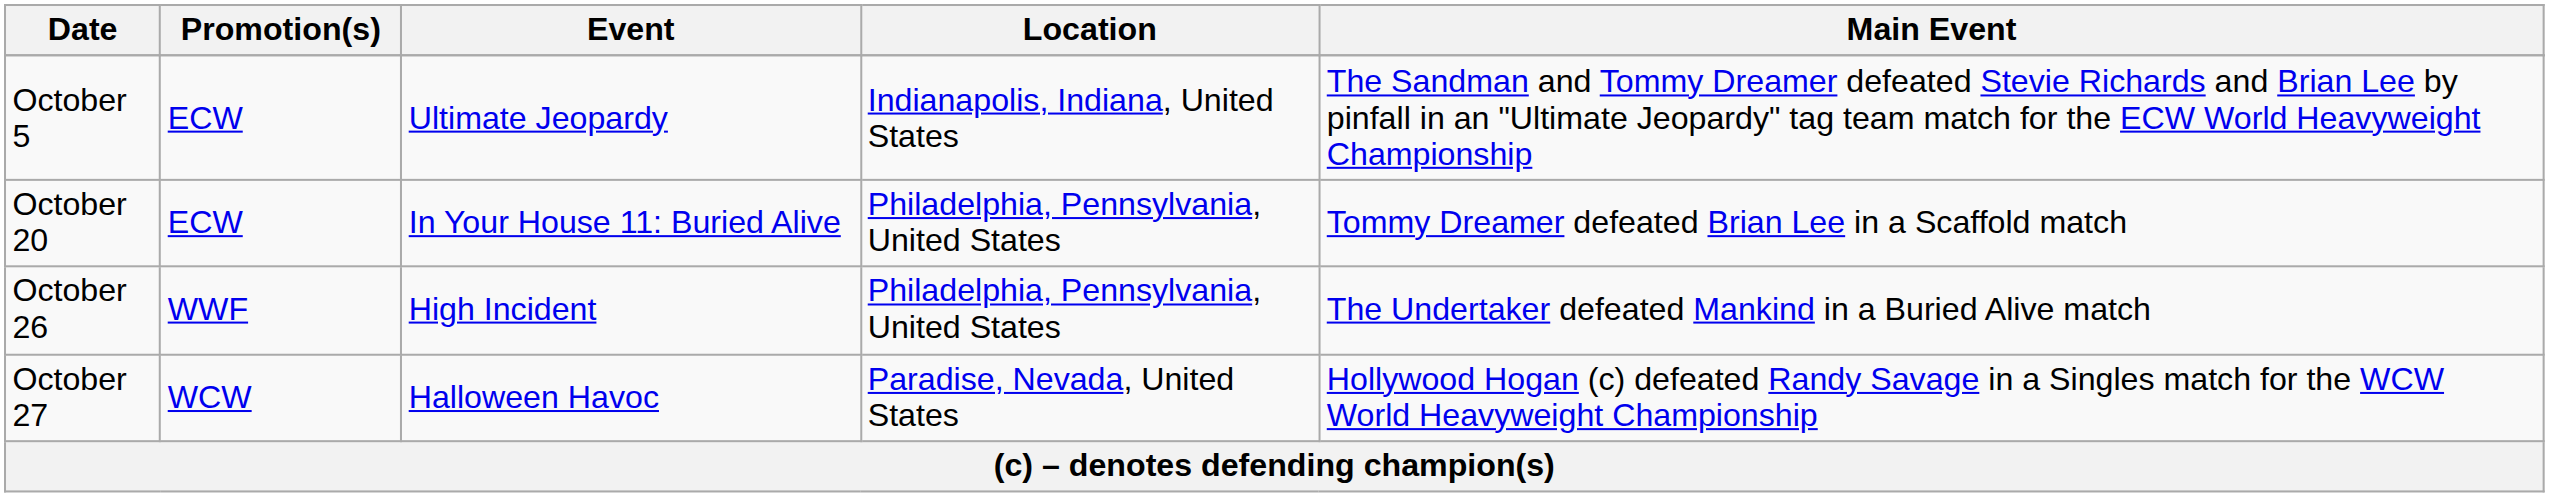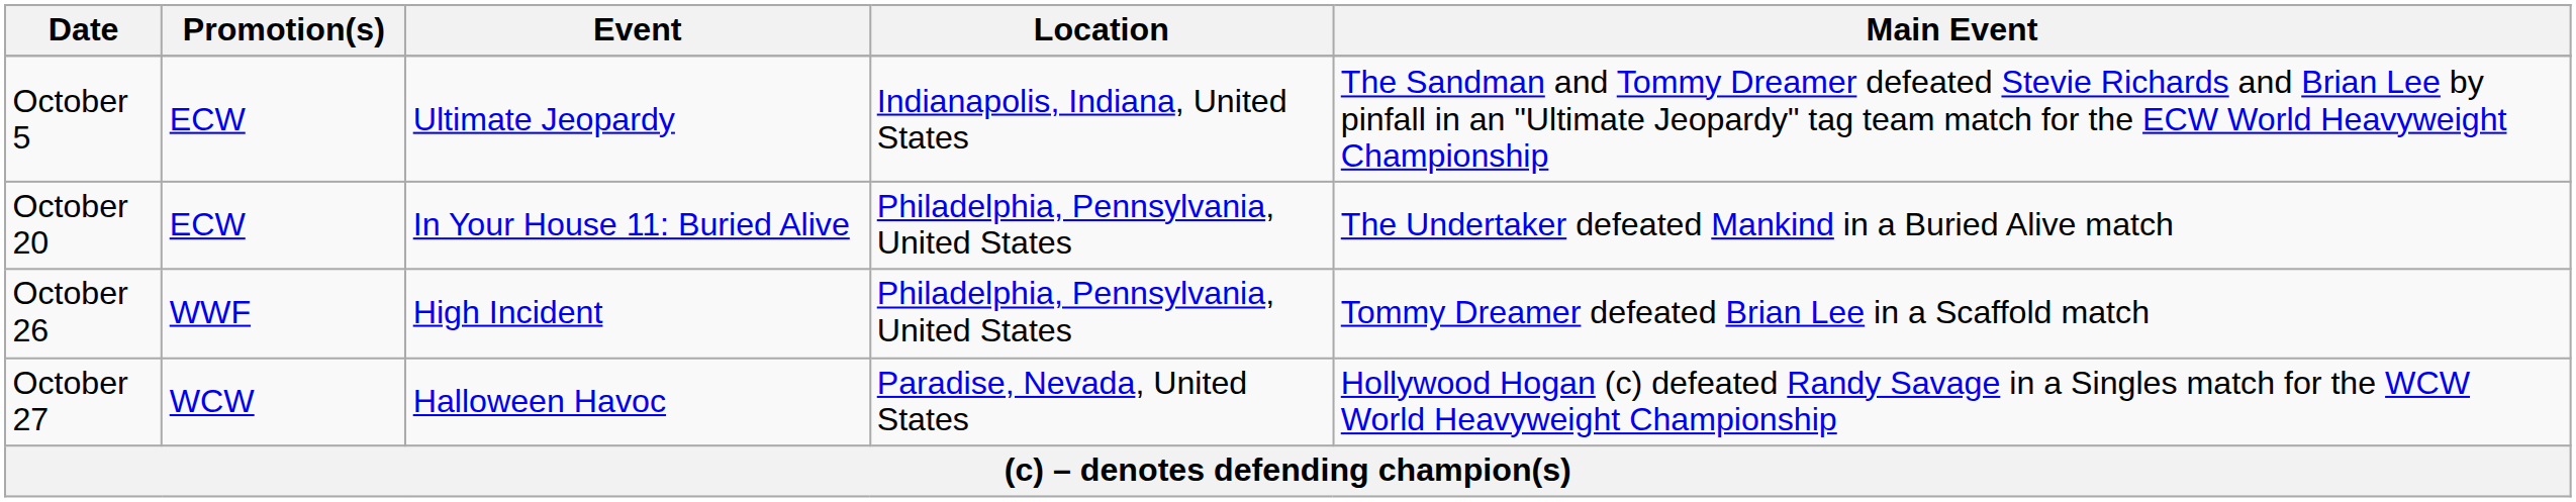 <table class="wikitable" style="width:100%;">
 <tr>
 <th width="5%">Date</th>
 <th width="5%">Promotion(s)</th>
 <th style="width:15%;">Event</th>
 <th style="width:15%;">Location</th>
 <th style="width:40%;">Main Event</th>
 </tr>
 <tr style="width:20%;" |Notes>
 </tr>
 <tr>
 <td>October 5</td>
 <td><a href='#'>ECW</a></td>
 <td><a href='#'>Ultimate Jeopardy</a></td>
 <td><a href='#'>Indianapolis, Indiana</a>, United States</td>
 <td><a href='#'>The Sandman</a> and <a href='#'>Tommy Dreamer</a> defeated <a href='#'>Stevie Richards</a> and <a href='#'>Brian Lee</a> by pinfall in an "Ultimate Jeopardy" tag team match for the <a href='#'>ECW World Heavyweight Championship</a></td>
 </tr>
 <tr>
 <td>October 20</td>
 <td><a href='#'>ECW</a></td>
 <td><a href='#'>In Your House 11: Buried Alive</a></td>
 <td><a href='#'>Philadelphia, Pennsylvania</a>, United States</td>
-<td><a href='#'>Tommy Dreamer</a> defeated <a href='#'>Brian Lee</a> in a Scaffold match</td>
+<td><a href='#'>The Undertaker</a> defeated <a href='#'>Mankind</a> in a Buried Alive match</td>
 </tr>
 <tr>
 <td>October 26</td>
 <td><a href='#'>WWF</a></td>
 <td><a href='#'>High Incident</a></td>
 <td><a href='#'>Philadelphia, Pennsylvania</a>, United States</td>
-<td><a href='#'>The Undertaker</a> defeated <a href='#'>Mankind</a> in a Buried Alive match</td>
+<td><a href='#'>Tommy Dreamer</a> defeated <a href='#'>Brian Lee</a> in a Scaffold match</td>
 </tr>
 <tr>
 <td>October 27</td>
 <td><a href='#'>WCW</a></td>
 <td><a href='#'>Halloween Havoc</a></td>
 <td><a href='#'>Paradise, Nevada</a>, United States</td>
 <td><a href='#'>Hollywood Hogan</a> (c) defeated <a href='#'>Randy Savage</a> in a Singles match for the <a href='#'>WCW World Heavyweight Championship</a></td>
 </tr>
 <tr>
 <th colspan="6">(c) – denotes defending champion(s)</th>
 </tr>
 </table>
